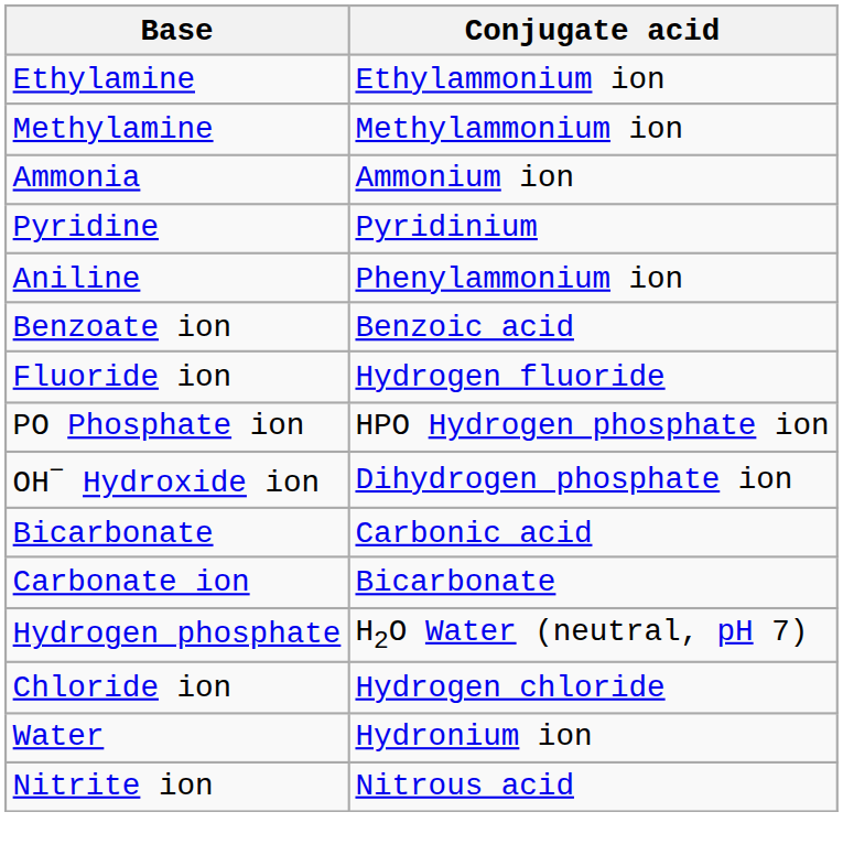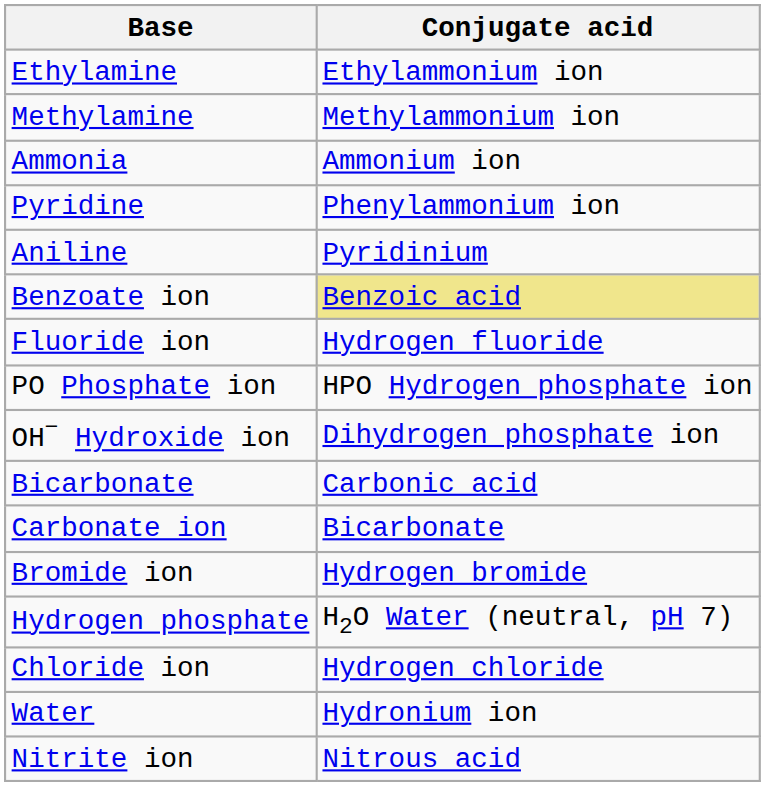 <table class="wikitable">
 <tr>
 <th>Base</th>
 <th>Conjugate acid</th>
 </tr>
 <tr>
 <td> <a href='#'>Ethylamine</a></td>
 <td> <a href='#'>Ethylammonium</a> ion</td>
 </tr>
 <tr>
 <td> <a href='#'>Methylamine</a></td>
 <td> <a href='#'>Methylammonium</a> ion</td>
 </tr>
 <tr>
 <td> <a href='#'>Ammonia</a></td>
 <td> <a href='#'>Ammonium</a> ion</td>
 </tr>
 <tr>
 <td> <a href='#'>Pyridine</a></td>
+<td> <a href='#'>Phenylammonium</a> ion</td>
+</tr>
+<tr>
+<td> <a href='#'>Aniline</a></td>
 <td> <a href='#'>Pyridinium</a></td>
 </tr>
 <tr>
-<td> <a href='#'>Aniline</a></td>
-<td> <a href='#'>Phenylammonium</a> ion</td>
-</tr>
-<tr>
 <td> <a href='#'>Benzoate</a> ion</td>
-<td> <a href='#'>Benzoic acid</a></td>
+<td style="background: khaki;"> <a href='#'>Benzoic acid</a></td>
 </tr>
 <tr>
 <td> <a href='#'>Fluoride</a> ion</td>
 <td> <a href='#'>Hydrogen fluoride</a></td>
 </tr>
 <tr>
 <td>PO <a href='#'>Phosphate</a> ion</td>
 <td>HPO <a href='#'>Hydrogen phosphate</a> ion</td>
 </tr>
 <tr>
 <td>OH<sup>−</sup> <a href='#'>Hydroxide</a> ion</td>
 <td> <a href='#'>Dihydrogen phosphate</a> ion</td>
 </tr>
 <tr>
 <td> <a href='#'>Bicarbonate</a></td>
 <td> <a href='#'>Carbonic acid</a></td>
 </tr>
 <tr>
 <td> <a href='#'>Carbonate ion</a></td>
 <td> <a href='#'>Bicarbonate</a></td>
 </tr>
 <tr>
+<td> <a href='#'>Bromide</a> ion</td>
+<td> <a href='#'>Hydrogen bromide</a></td>
+</tr>
+<tr>
 <td> <a href='#'>Hydrogen phosphate</a></td>
 <td>H<sub>2</sub>O <a href='#'>Water</a> (neutral, <a href='#'>pH</a> 7)</td>
 </tr>
 <tr>
 <td> <a href='#'>Chloride</a> ion</td>
 <td> <a href='#'>Hydrogen chloride</a></td>
 </tr>
 <tr>
 <td> <a href='#'>Water</a></td>
 <td> <a href='#'>Hydronium</a> ion</td>
 </tr>
 <tr>
 <td> <a href='#'>Nitrite</a> ion</td>
 <td> <a href='#'>Nitrous acid</a></td>
 </tr>
 </table>
